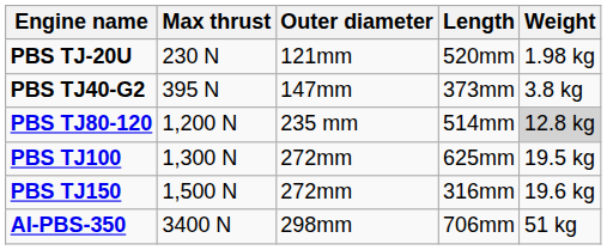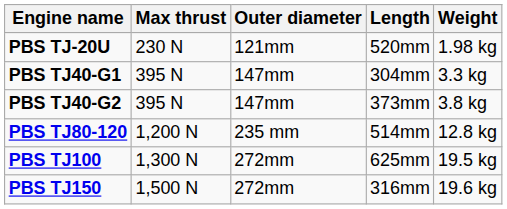 <table class="wikitable sortable">
 <tr>
 <th>Engine name</th>
 <th>Max thrust</th>
 <th>Outer diameter</th>
 <th>Length</th>
 <th>Weight</th>
 </tr>
 <tr>
 <td><strong>PBS TJ-20U</strong></td>
 <td>230 N</td>
 <td>121mm</td>
 <td>520mm</td>
 <td>1.98 kg</td>
 </tr>
 <tr>
+<td><strong>PBS TJ40-G1</strong></td>
+<td>395 N</td>
+<td>147mm</td>
+<td>304mm</td>
+<td>3.3 kg</td>
+</tr>
+<tr>
 <td><strong>PBS TJ40-G2</strong></td>
 <td>395 N</td>
 <td>147mm</td>
 <td>373mm</td>
 <td>3.8 kg</td>
 </tr>
 <tr>
 <td><strong><a href='#'>PBS TJ80-120</a></strong></td>
 <td>1,200 N</td>
 <td>235 mm</td>
 <td>514mm</td>
-<td style="background: lightgrey;">12.8 kg</td>
+<td>12.8 kg</td>
 </tr>
 <tr>
 <td><strong><a href='#'>PBS TJ100</a></strong></td>
 <td>1,300 N</td>
 <td>272mm</td>
 <td>625mm</td>
 <td>19.5 kg</td>
 </tr>
 <tr>
 <td><strong><a href='#'>PBS TJ150</a></strong></td>
 <td>1,500 N</td>
 <td>272mm</td>
 <td>316mm</td>
 <td>19.6 kg</td>
 </tr>
-<tr>
-<td><strong><a href='#'>AI-PBS-350</a></strong></td>
-<td>3400 N</td>
-<td>298mm</td>
-<td>706mm</td>
-<td>51 kg</td>
-</tr>
 </table>
